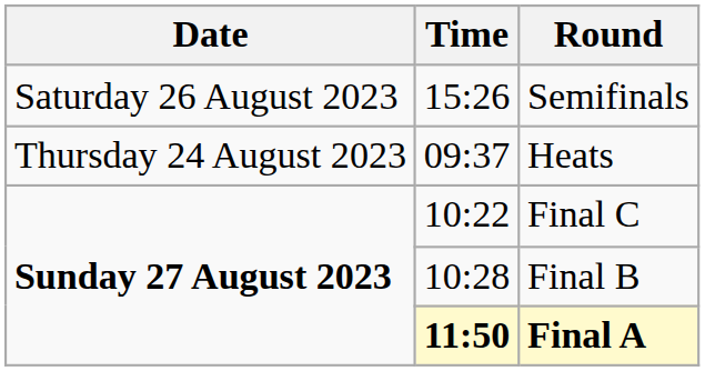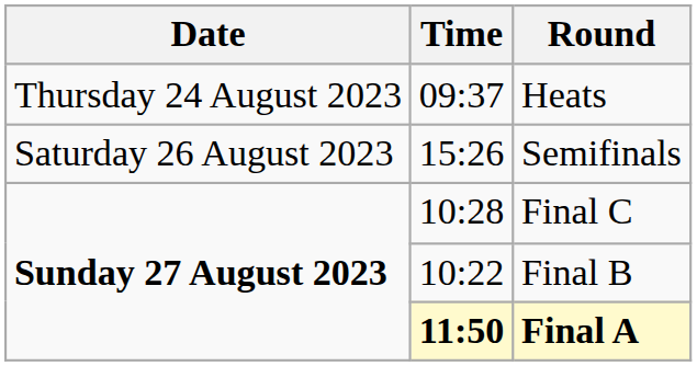 <table class="wikitable">
 <tr>
 <th>Date</th>
 <th>Time</th>
 <th>Round</th>
 </tr>
 <tr>
+<td>Thursday 24 August 2023</td>
+<td>09:37</td>
+<td>Heats</td>
+</tr>
+<tr>
 <td>Saturday 26 August 2023</td>
 <td>15:26</td>
 <td>Semifinals</td>
 </tr>
 <tr>
-<td>Thursday 24 August 2023</td>
-<td>09:37</td>
-<td>Heats</td>
-</tr>
-<tr>
 <td rowspan=3><strong>Sunday 27 August 2023</strong></td>
-<td>10:22</td>
+<td>10:28</td>
 <td>Final C</td>
 </tr>
 <tr>
-<td>10:28</td>
+<td>10:22</td>
 <td>Final B</td>
 </tr>
 <tr>
 <td style=background:lemonchiffon><strong>11:50</strong></td>
 <td style=background:lemonchiffon><strong>Final A</strong></td>
 </tr>
 </table>
